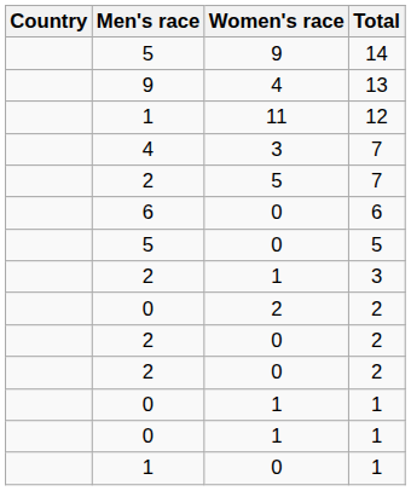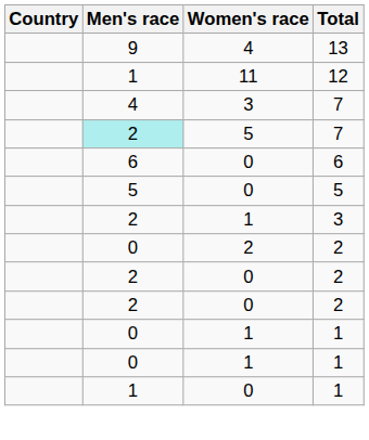 <table class="wikitable sortable" style="text-align:center">
 <tr>
 <th>Country</th>
 <th>Men's race</th>
 <th>Women's race</th>
 <th>Total</th>
-</tr>
-<tr>
-<td align="left"></td>
-<td>5</td>
-<td>9</td>
-<td>14</td>
 </tr>
 <tr>
 <td align="left"></td>
 <td>9</td>
 <td>4</td>
 <td>13</td>
 </tr>
 <tr>
 <td align="left"></td>
 <td>1</td>
 <td>11</td>
 <td>12</td>
 </tr>
 <tr>
 <td align="left"></td>
 <td>4</td>
 <td>3</td>
 <td>7</td>
 </tr>
 <tr>
 <td align="left"></td>
-<td>2</td>
+<td style="background: paleturquoise;">2</td>
 <td>5</td>
 <td>7</td>
 </tr>
 <tr>
 <td align="left"></td>
 <td>6</td>
 <td>0</td>
 <td>6</td>
 </tr>
 <tr>
 <td align="left"></td>
 <td>5</td>
 <td>0</td>
 <td>5</td>
 </tr>
 <tr>
 <td align="left"></td>
 <td>2</td>
 <td>1</td>
 <td>3</td>
 </tr>
 <tr>
 <td align="left"></td>
 <td>0</td>
 <td>2</td>
 <td>2</td>
 </tr>
 <tr>
 <td align="left"></td>
 <td>2</td>
 <td>0</td>
 <td>2</td>
 </tr>
 <tr>
 <td align="left"></td>
 <td>2</td>
 <td>0</td>
 <td>2</td>
 </tr>
 <tr>
 <td align="left"></td>
 <td>0</td>
 <td>1</td>
 <td>1</td>
 </tr>
 <tr>
 <td align="left"></td>
 <td>0</td>
 <td>1</td>
 <td>1</td>
 </tr>
 <tr>
 <td align="left"></td>
 <td>1</td>
 <td>0</td>
 <td>1</td>
 </tr>
 </table>
